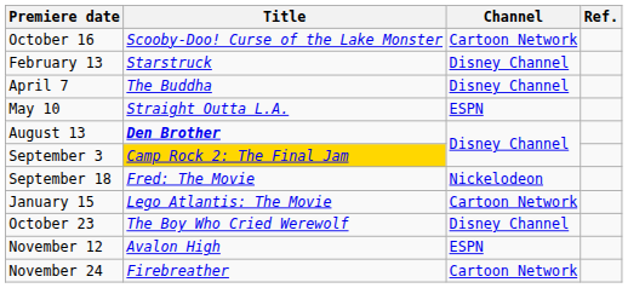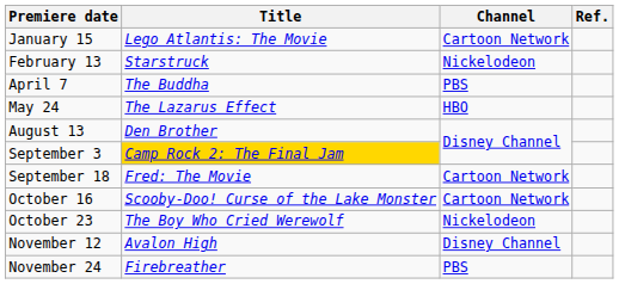 <table class="wikitable sortable">
 <tr>
 <th>Premiere date</th>
 <th>Title</th>
 <th>Channel</th>
 <th>Ref.</th>
 </tr>
 <tr>
-<td>October 16</td>
-<td><em><a href='#'>Scooby-Doo! Curse of the Lake Monster</a></em></td>
+<td>January 15</td>
+<td><em><a href='#'>Lego Atlantis: The Movie</a></em></td>
 <td><a href='#'>Cartoon Network</a></td>
 <td></td>
 </tr>
 <tr>
 <td>February 13</td>
 <td><em><a href='#'>Starstruck</a></em></td>
-<td><a href='#'>Disney Channel</a></td>
+<td><a href='#'>Nickelodeon</a></td>
 <td></td>
 </tr>
 <tr>
 <td>April 7</td>
 <td><em><a href='#'>The Buddha</a></em></td>
-<td><a href='#'>Disney Channel</a></td>
+<td><a href='#'>PBS</a></td>
 <td></td>
 </tr>
 <tr>
-<td>May 10</td>
-<td><em><a href='#'>Straight Outta L.A.</a></em></td>
-<td><a href='#'>ESPN</a></td>
+<td>May 24</td>
+<td><em><a href='#'>The Lazarus Effect</a></em></td>
+<td><a href='#'>HBO</a></td>
 <td></td>
 </tr>
 <tr>
 <td>August 13</td>
-<td><strong><em><a href='#'>Den Brother</a></em></strong></td>
+<td><em><a href='#'>Den Brother</a></em></td>
 <td rowspan="2"><a href='#'>Disney Channel</a></td>
 <td></td>
 </tr>
 <tr>
 <td>September 3</td>
 <td style="background: gold;"><em><a href='#'>Camp Rock 2: The Final Jam</a></em></td>
 <td></td>
 </tr>
 <tr>
 <td>September 18</td>
 <td><em><a href='#'>Fred: The Movie</a></em></td>
-<td><a href='#'>Nickelodeon</a></td>
+<td><a href='#'>Cartoon Network</a></td>
 <td></td>
 </tr>
 <tr>
-<td>January 15</td>
-<td><em><a href='#'>Lego Atlantis: The Movie</a></em></td>
+<td>October 16</td>
+<td><em><a href='#'>Scooby-Doo! Curse of the Lake Monster</a></em></td>
 <td><a href='#'>Cartoon Network</a></td>
 <td></td>
 </tr>
 <tr>
 <td>October 23</td>
 <td><em><a href='#'>The Boy Who Cried Werewolf</a></em></td>
-<td><a href='#'>Disney Channel</a></td>
+<td><a href='#'>Nickelodeon</a></td>
 <td></td>
 </tr>
 <tr>
 <td>November 12</td>
 <td><em><a href='#'>Avalon High</a></em></td>
-<td><a href='#'>ESPN</a></td>
+<td><a href='#'>Disney Channel</a></td>
 <td></td>
 </tr>
 <tr>
 <td>November 24</td>
 <td><em><a href='#'>Firebreather</a></em></td>
-<td><a href='#'>Cartoon Network</a></td>
+<td><a href='#'>PBS</a></td>
 <td></td>
 </tr>
 </table>
